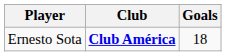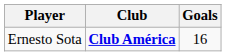 <table class="wikitable" style="text-align: center;">
 <tr>
 <th>Player</th>
 <th>Club</th>
 <th>Goals</th>
 </tr>
 <tr>
 <td> Ernesto Sota</td>
 <td><strong><a href='#'>Club América</a></strong></td>
-<td>18</td>
+<td>16</td>
 </tr>
 </table>
